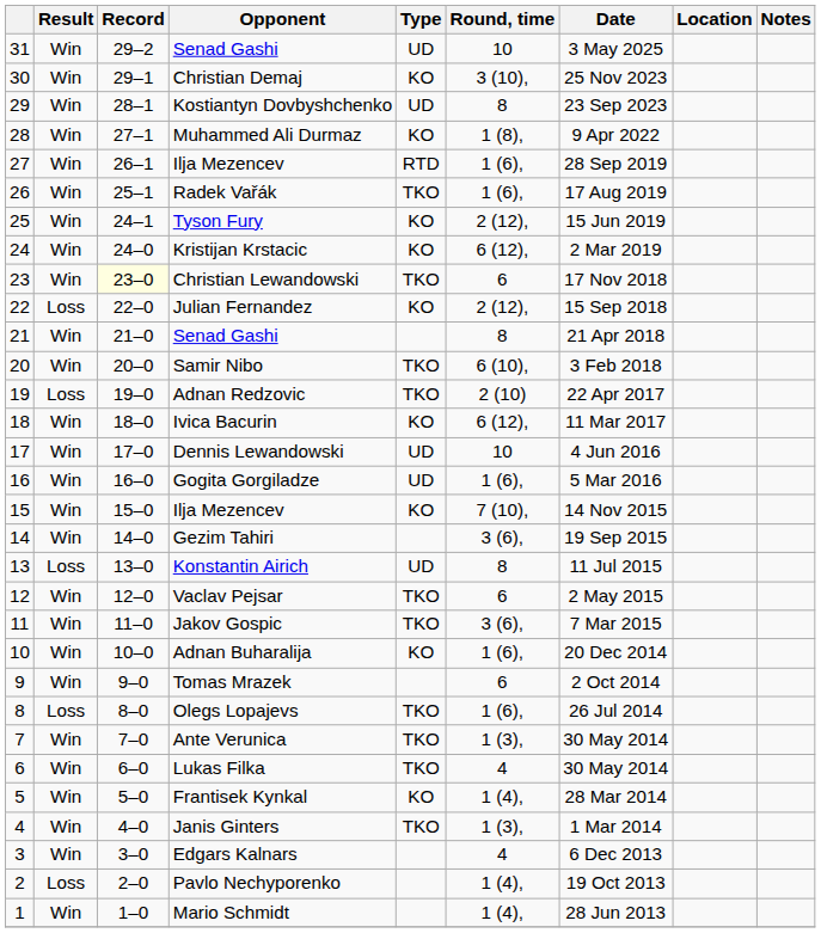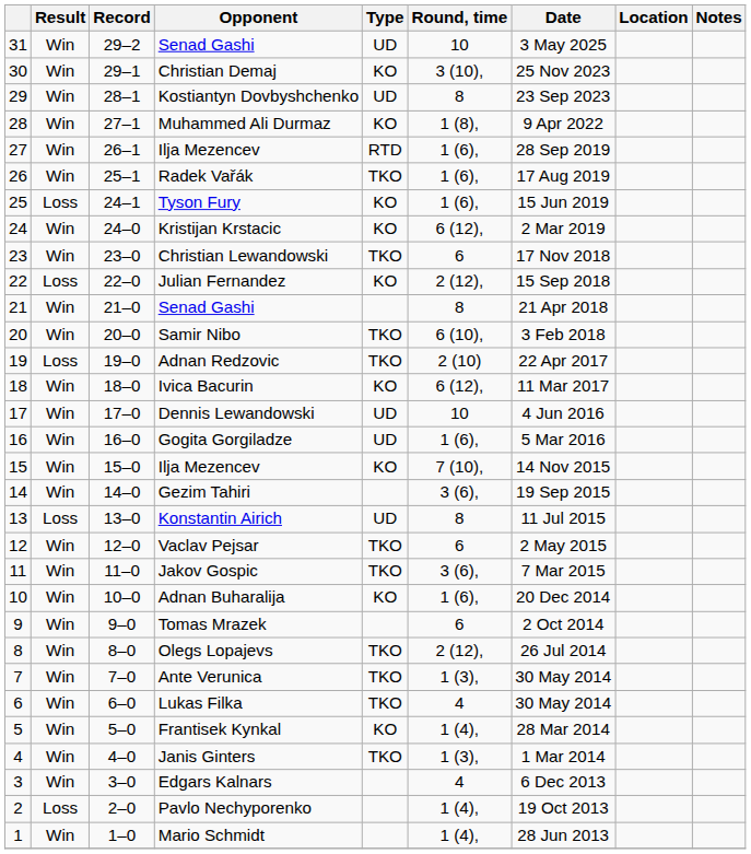 <table class="wikitable" style="text-align:center">
 <tr>
 <th></th>
 <th>Result</th>
 <th>Record</th>
 <th>Opponent</th>
 <th>Type</th>
 <th>Round, time</th>
 <th>Date</th>
 <th>Location</th>
 <th>Notes</th>
 </tr>
 <tr>
 <td>31</td>
 <td>Win</td>
 <td>29–2</td>
 <td style="text-align:left;"><a href='#'>Senad Gashi</a></td>
 <td>UD</td>
 <td>10</td>
 <td>3 May 2025</td>
 <td style="text-align:left;"></td>
 <td></td>
 </tr>
 <tr>
 <td>30</td>
 <td>Win</td>
 <td>29–1</td>
 <td style="text-align:left;">Christian Demaj</td>
 <td>KO</td>
 <td>3 (10), </td>
 <td>25 Nov 2023</td>
 <td align=left></td>
 <td></td>
 </tr>
 <tr>
 <td>29</td>
 <td>Win</td>
 <td>28–1</td>
 <td style="text-align:left;">Kostiantyn Dovbyshchenko</td>
 <td>UD</td>
 <td>8</td>
 <td>23 Sep 2023</td>
 <td align=left></td>
 <td></td>
 </tr>
 <tr>
 <td>28</td>
 <td>Win</td>
 <td>27–1</td>
 <td style="text-align:left;">Muhammed Ali Durmaz</td>
 <td>KO</td>
 <td>1 (8), </td>
 <td>9 Apr 2022</td>
 <td align=left></td>
 <td></td>
 </tr>
 <tr>
 <td>27</td>
 <td>Win</td>
 <td>26–1</td>
 <td style="text-align:left;">Ilja Mezencev</td>
 <td>RTD</td>
 <td>1 (6), </td>
 <td>28 Sep 2019</td>
 <td align=left></td>
 <td align=left></td>
 </tr>
 <tr>
 <td>26</td>
 <td>Win</td>
 <td>25–1</td>
 <td style="text-align:left;">Radek Vařák</td>
 <td>TKO</td>
 <td>1 (6), </td>
 <td>17 Aug 2019</td>
 <td style="text-align:left;"></td>
 <td></td>
 </tr>
 <tr>
 <td>25</td>
-<td>Win</td>
+<td>Loss</td>
 <td>24–1</td>
 <td style="text-align:left;"><a href='#'>Tyson Fury</a></td>
 <td>KO</td>
-<td>2 (12), </td>
+<td>1 (6), </td>
 <td>15 Jun 2019</td>
 <td style="text-align:left;"></td>
 <td style="text-align:left;"></td>
 </tr>
 <tr>
 <td>24</td>
 <td>Win</td>
 <td>24–0</td>
 <td style="text-align:left;">Kristijan Krstacic</td>
 <td>KO</td>
 <td>6 (12), </td>
 <td>2 Mar 2019</td>
 <td style="text-align:left;"></td>
 <td style="text-align:left;"></td>
 </tr>
 <tr>
 <td>23</td>
 <td>Win</td>
-<td style="background: lightyellow;">23–0</td>
+<td>23–0</td>
 <td style="text-align:left;">Christian Lewandowski</td>
 <td>TKO</td>
 <td>6</td>
 <td>17 Nov 2018</td>
 <td style="text-align:left;"></td>
 <td></td>
 </tr>
 <tr>
 <td>22</td>
 <td>Loss</td>
 <td>22–0</td>
 <td style="text-align:left;">Julian Fernandez</td>
 <td>KO</td>
 <td>2 (12), </td>
 <td>15 Sep 2018</td>
 <td style="text-align:left;"></td>
 <td style="text-align:left;"></td>
 </tr>
 <tr>
 <td>21</td>
 <td>Win</td>
 <td>21–0</td>
 <td style="text-align:left;"><a href='#'>Senad Gashi</a></td>
 <td></td>
 <td>8</td>
 <td>21 Apr 2018</td>
 <td style="text-align:left;"></td>
 <td style="text-align:left;"></td>
 </tr>
 <tr>
 <td>20</td>
 <td>Win</td>
 <td>20–0</td>
 <td style="text-align:left;">Samir Nibo</td>
 <td>TKO</td>
 <td>6 (10), </td>
 <td>3 Feb 2018</td>
 <td style="text-align:left;"></td>
 <td style="text-align:left;"></td>
 </tr>
 <tr>
 <td>19</td>
 <td>Loss</td>
 <td>19–0</td>
 <td style="text-align:left;">Adnan Redzovic</td>
 <td>TKO</td>
 <td>2 (10) </td>
 <td>22 Apr 2017</td>
 <td style="text-align:left;"></td>
 <td style="text-align:left;"></td>
 </tr>
 <tr>
 <td>18</td>
 <td>Win</td>
 <td>18–0</td>
 <td style="text-align:left;">Ivica Bacurin</td>
 <td>KO</td>
 <td>6 (12), </td>
 <td>11 Mar 2017</td>
 <td style="text-align:left;"></td>
 <td></td>
 </tr>
 <tr>
 <td>17</td>
 <td>Win</td>
 <td>17–0</td>
 <td style="text-align:left;">Dennis Lewandowski</td>
 <td>UD</td>
 <td>10</td>
 <td>4 Jun 2016</td>
 <td style="text-align:left;"></td>
 <td style="text-align:left;"></td>
 </tr>
 <tr>
 <td>16</td>
 <td>Win</td>
 <td>16–0</td>
 <td style="text-align:left;">Gogita Gorgiladze</td>
 <td>UD</td>
 <td>1 (6), </td>
 <td>5 Mar 2016</td>
 <td style="text-align:left;"></td>
 <td style="text-align:left;"></td>
 </tr>
 <tr>
 <td>15</td>
 <td>Win</td>
 <td>15–0</td>
 <td style="text-align:left;">Ilja Mezencev</td>
 <td>KO</td>
 <td>7 (10), </td>
 <td>14 Nov 2015</td>
 <td style="text-align:left;"></td>
 <td style="text-align:left;"></td>
 </tr>
 <tr>
 <td>14</td>
 <td>Win</td>
 <td>14–0</td>
 <td style="text-align:left;">Gezim Tahiri</td>
 <td></td>
 <td>3 (6), </td>
 <td>19 Sep 2015</td>
 <td style="text-align:left;"></td>
 <td style="text-align:left;"></td>
 </tr>
 <tr>
 <td>13</td>
 <td>Loss</td>
 <td>13–0</td>
 <td style="text-align:left;"><a href='#'>Konstantin Airich</a></td>
 <td>UD</td>
 <td>8</td>
 <td>11 Jul 2015</td>
 <td style="text-align:left;"></td>
 <td></td>
 </tr>
 <tr>
 <td>12</td>
 <td>Win</td>
 <td>12–0</td>
 <td style="text-align:left;">Vaclav Pejsar</td>
 <td>TKO</td>
 <td>6</td>
 <td>2 May 2015</td>
 <td style="text-align:left;"></td>
 <td></td>
 </tr>
 <tr>
 <td>11</td>
 <td>Win</td>
 <td>11–0</td>
 <td style="text-align:left;">Jakov Gospic</td>
 <td>TKO</td>
 <td>3 (6), </td>
 <td>7 Mar 2015</td>
 <td style="text-align:left;"></td>
 <td></td>
 </tr>
 <tr>
 <td>10</td>
 <td>Win</td>
 <td>10–0</td>
 <td style="text-align:left;">Adnan Buharalija</td>
 <td>KO</td>
 <td>1 (6), </td>
 <td>20 Dec 2014</td>
 <td style="text-align:left;"></td>
 <td></td>
 </tr>
 <tr>
 <td>9</td>
 <td>Win</td>
 <td>9–0</td>
 <td style="text-align:left;">Tomas Mrazek</td>
 <td></td>
 <td>6</td>
 <td>2 Oct 2014</td>
 <td style="text-align:left;"></td>
 <td></td>
 </tr>
 <tr>
 <td>8</td>
-<td>Loss</td>
+<td>Win</td>
 <td>8–0</td>
 <td style="text-align:left;">Olegs Lopajevs</td>
 <td>TKO</td>
-<td>1 (6), </td>
+<td>2 (12), </td>
 <td>26 Jul 2014</td>
 <td style="text-align:left;"></td>
 <td></td>
 </tr>
 <tr>
 <td>7</td>
 <td>Win</td>
 <td>7–0</td>
 <td style="text-align:left;">Ante Verunica</td>
 <td>TKO</td>
 <td>1 (3), </td>
 <td>30 May 2014</td>
 <td style="text-align:left;"></td>
 <td></td>
 </tr>
 <tr>
 <td>6</td>
 <td>Win</td>
 <td>6–0</td>
 <td style="text-align:left;">Lukas Filka</td>
 <td>TKO</td>
 <td>4</td>
 <td>30 May 2014</td>
 <td style="text-align:left;"></td>
 <td></td>
 </tr>
 <tr>
 <td>5</td>
 <td>Win</td>
 <td>5–0</td>
 <td style="text-align:left;">Frantisek Kynkal</td>
 <td>KO</td>
 <td>1 (4), </td>
 <td>28 Mar 2014</td>
 <td style="text-align:left;"></td>
 <td></td>
 </tr>
 <tr>
 <td>4</td>
 <td>Win</td>
 <td>4–0</td>
 <td style="text-align:left;">Janis Ginters</td>
 <td>TKO</td>
 <td>1 (3), </td>
 <td>1 Mar 2014</td>
 <td style="text-align:left;"></td>
 <td></td>
 </tr>
 <tr>
 <td>3</td>
 <td>Win</td>
 <td>3–0</td>
 <td style="text-align:left;">Edgars Kalnars</td>
 <td></td>
 <td>4</td>
 <td>6 Dec 2013</td>
 <td style="text-align:left;"></td>
 <td></td>
 </tr>
 <tr>
 <td>2</td>
 <td>Loss</td>
 <td>2–0</td>
 <td style="text-align:left;">Pavlo Nechyporenko</td>
 <td></td>
 <td>1 (4), </td>
 <td>19 Oct 2013</td>
 <td style="text-align:left;"></td>
 <td></td>
 </tr>
 <tr>
 <td>1</td>
 <td>Win</td>
 <td>1–0</td>
 <td style="text-align:left;">Mario Schmidt</td>
 <td></td>
 <td>1 (4), </td>
 <td>28 Jun 2013</td>
 <td style="text-align:left;"></td>
 <td></td>
 </tr>
 <tr>
 </tr>
 </table>
